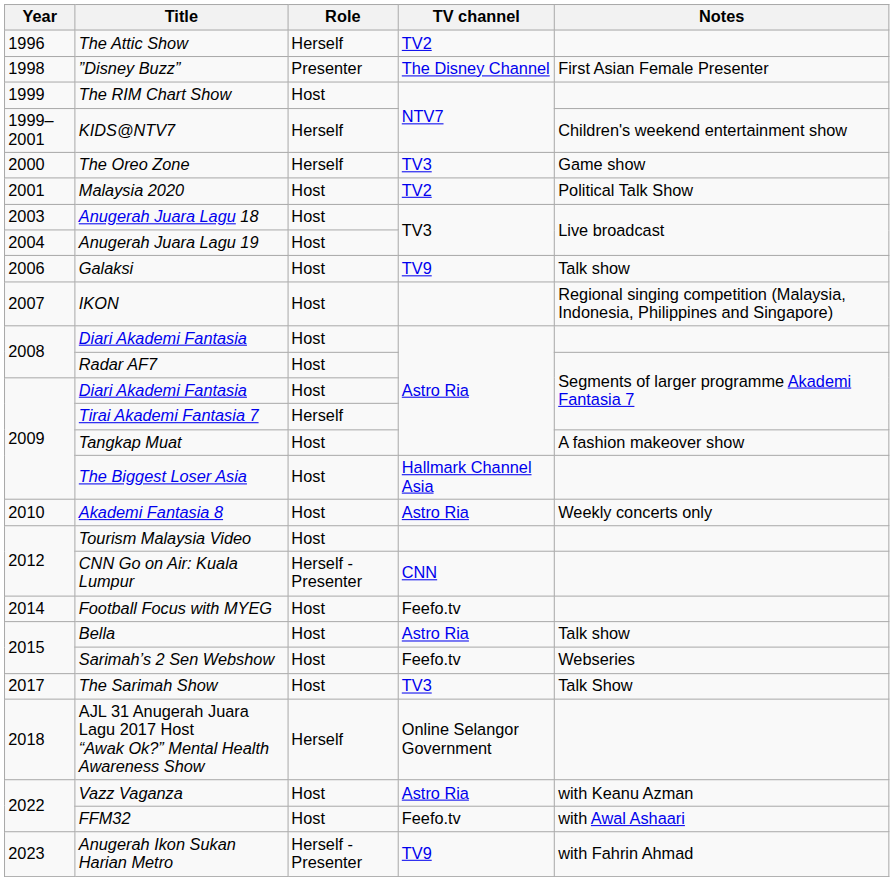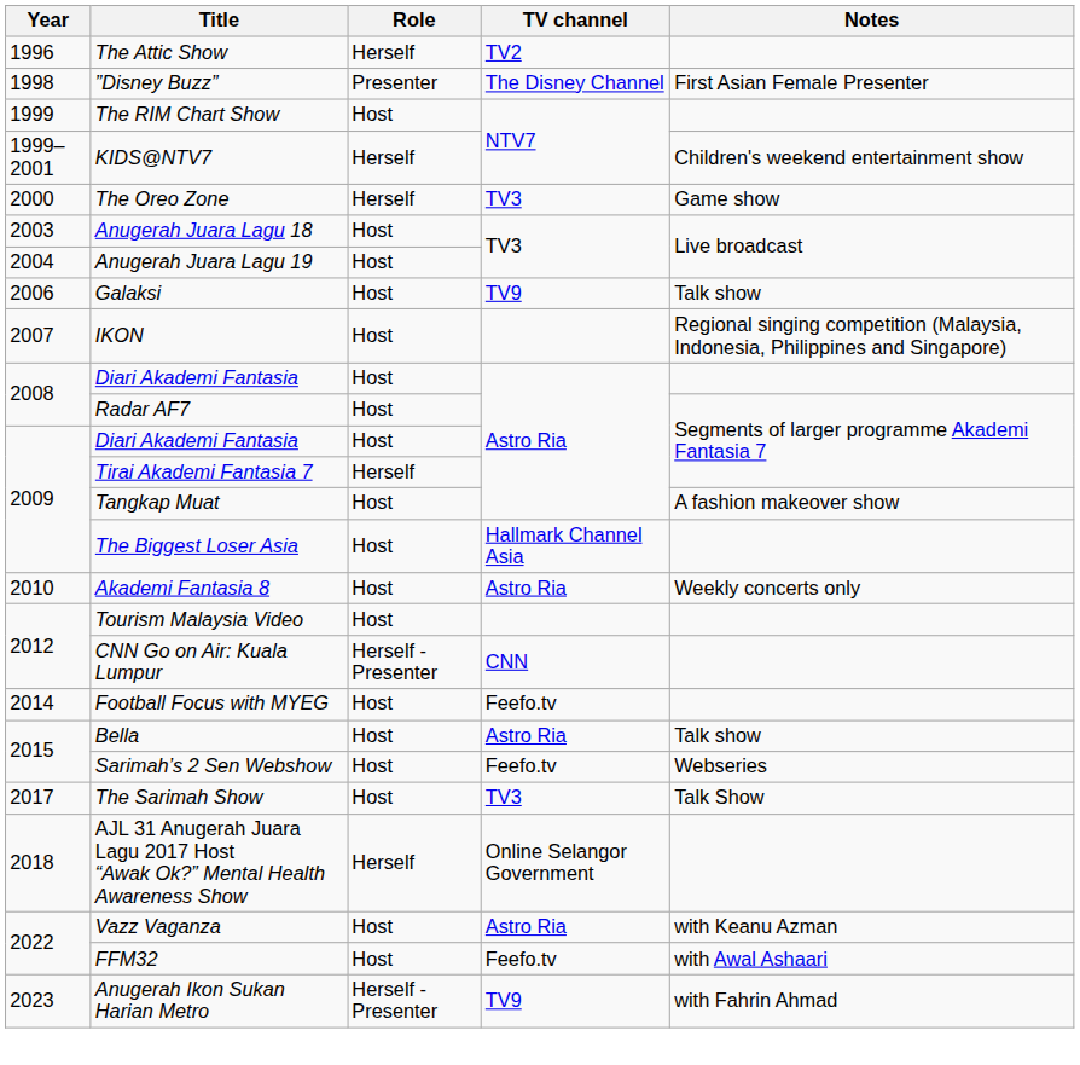 <table class="wikitable">
 <tr>
 <th>Year</th>
 <th>Title</th>
 <th>Role</th>
 <th>TV channel</th>
 <th>Notes</th>
 </tr>
 <tr>
 <td>1996</td>
 <td><em>The Attic Show</em></td>
 <td>Herself</td>
 <td><a href='#'>TV2</a></td>
 <td></td>
 </tr>
 <tr>
 <td>1998</td>
 <td><em>”Disney Buzz”</em></td>
 <td>Presenter</td>
 <td><a href='#'>The Disney Channel</a></td>
 <td>First Asian Female Presenter</td>
 </tr>
 <tr>
 <td>1999</td>
 <td><em>The RIM Chart Show</em></td>
 <td>Host</td>
 <td rowspan="2"><a href='#'>NTV7</a></td>
 <td></td>
 </tr>
 <tr>
 <td>1999–2001</td>
 <td><em>KIDS@NTV7</em></td>
 <td>Herself</td>
 <td>Children's weekend entertainment show</td>
 </tr>
 <tr>
 <td>2000</td>
 <td><em>The Oreo Zone</em></td>
 <td>Herself</td>
 <td><a href='#'>TV3</a></td>
 <td>Game show</td>
-</tr>
-<tr>
-<td>2001</td>
-<td><em>Malaysia 2020</em></td>
-<td>Host</td>
-<td><a href='#'>TV2</a></td>
-<td>Political Talk Show</td>
 </tr>
 <tr>
 <td>2003</td>
 <td><em><a href='#'>Anugerah Juara Lagu</a> 18</em></td>
 <td>Host</td>
 <td rowspan="2">TV3</td>
 <td rowspan="2">Live broadcast</td>
 </tr>
 <tr>
 <td>2004</td>
 <td><em>Anugerah Juara Lagu 19</em></td>
 <td>Host</td>
 </tr>
 <tr>
 <td>2006</td>
 <td><em>Galaksi</em></td>
 <td>Host</td>
 <td><a href='#'>TV9</a></td>
 <td>Talk show</td>
 </tr>
 <tr>
 <td>2007</td>
 <td><em>IKON</em></td>
 <td>Host</td>
 <td></td>
 <td>Regional singing competition (Malaysia, Indonesia, Philippines and Singapore)</td>
 </tr>
 <tr>
 <td rowspan="2">2008</td>
 <td><em><a href='#'>Diari Akademi Fantasia</a></em></td>
 <td>Host</td>
 <td rowspan="5"><a href='#'>Astro Ria</a></td>
 <td></td>
 </tr>
 <tr>
 <td><em>Radar AF7</em></td>
 <td>Host</td>
 <td rowspan="3">Segments of larger programme <a href='#'>Akademi Fantasia 7</a></td>
 </tr>
 <tr>
 <td rowspan="4">2009</td>
 <td><em><a href='#'>Diari Akademi Fantasia</a></em></td>
 <td>Host</td>
 </tr>
 <tr>
 <td><em><a href='#'>Tirai Akademi Fantasia 7</a></em></td>
 <td>Herself</td>
 </tr>
 <tr>
 <td><em>Tangkap Muat</em></td>
 <td>Host</td>
 <td>A fashion makeover show</td>
 </tr>
 <tr>
 <td><em><a href='#'>The Biggest Loser Asia</a></em></td>
 <td>Host</td>
 <td><a href='#'>Hallmark Channel Asia</a></td>
 <td></td>
 </tr>
 <tr>
 <td>2010</td>
 <td><em><a href='#'>Akademi Fantasia 8</a></em></td>
 <td>Host</td>
 <td><a href='#'>Astro Ria</a></td>
 <td>Weekly concerts only</td>
 </tr>
 <tr>
 <td rowspan="2">2012</td>
 <td><em>Tourism Malaysia Video</em></td>
 <td>Host</td>
 <td></td>
 <td></td>
 </tr>
 <tr>
 <td><em>CNN Go on Air: Kuala Lumpur</em></td>
 <td>Herself - Presenter</td>
 <td><a href='#'>CNN</a></td>
 <td></td>
 </tr>
 <tr>
 <td>2014</td>
 <td><em>Football Focus with MYEG</em></td>
 <td>Host</td>
 <td>Feefo.tv</td>
 <td></td>
 </tr>
 <tr>
 <td rowspan="2">2015</td>
 <td><em>Bella</em></td>
 <td>Host</td>
 <td><a href='#'>Astro Ria</a></td>
 <td>Talk show</td>
 </tr>
 <tr>
 <td><em>Sarimah’s 2 Sen Webshow</em></td>
 <td>Host</td>
 <td>Feefo.tv</td>
 <td>Webseries</td>
 </tr>
 <tr>
 <td>2017</td>
 <td><em>The Sarimah Show</em></td>
 <td>Host</td>
 <td><a href='#'>TV3</a></td>
 <td>Talk Show</td>
 </tr>
 <tr>
 <td>2018</td>
 <td>AJL 31 Anugerah Juara Lagu 2017 Host<br><em>“Awak Ok?”  Mental Health Awareness Show</em></td>
 <td>Herself</td>
 <td>Online Selangor Government</td>
 <td></td>
 </tr>
 <tr>
 <td rowspan="2">2022</td>
 <td><em>Vazz Vaganza</em></td>
 <td>Host</td>
 <td><a href='#'>Astro Ria</a></td>
 <td>with Keanu Azman</td>
 </tr>
 <tr>
 <td><em>FFM32</em></td>
 <td>Host</td>
 <td>Feefo.tv</td>
 <td>with <a href='#'>Awal Ashaari</a></td>
 </tr>
 <tr>
 <td>2023</td>
 <td><em>Anugerah Ikon Sukan Harian Metro</em></td>
 <td>Herself - Presenter</td>
 <td><a href='#'>TV9</a></td>
 <td>with Fahrin Ahmad</td>
 </tr>
 </table>
